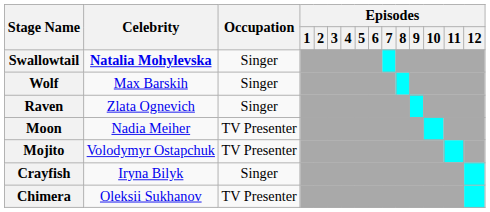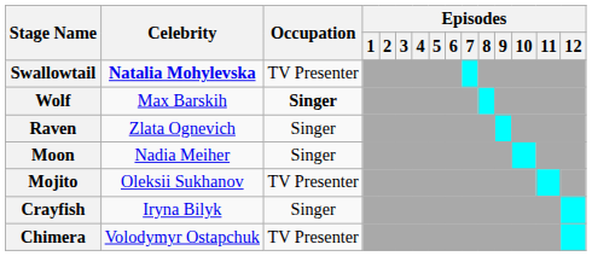 <table class="wikitable" style="text-align:center">
 <tr>
 <th rowspan="2">Stage Name</th>
 <th rowspan="2">Celebrity</th>
 <th rowspan="2">Occupation</th>
 <th colspan="12">Episodes</th>
 </tr>
 <tr>
 <th>1</th>
 <th>2</th>
 <th>3</th>
 <th>4</th>
 <th>5</th>
 <th>6</th>
 <th>7</th>
 <th>8</th>
 <th>9</th>
 <th>10</th>
 <th>11</th>
 <th>12</th>
 </tr>
 <tr>
 <th>Swallowtail</th>
 <td><strong><a href='#'>Natalia Mohylevska</a></strong></td>
-<td>Singer</td>
+<td>TV Presenter</td>
 <td colspan="6" style="background-color: darkgrey"></td>
 <td style="background-color: #00ffff"></td>
 <td colspan="5" style="background-color: darkgrey"></td>
 </tr>
 <tr>
 <th>Wolf</th>
 <td><a href='#'>Max Barskih</a></td>
-<td>Singer</td>
+<td><strong>Singer</strong></td>
 <td colspan="7" style="background-color: darkgrey"></td>
 <td style="background-color: #00ffff"></td>
 <th colspan="4" style="background-color: darkgrey"></th>
 </tr>
 <tr>
 <th>Raven</th>
 <td><a href='#'>Zlata Ognevich</a></td>
 <td>Singer</td>
 <td colspan="8" style="background-color: darkgrey"></td>
 <td style="background-color: #00ffff"></td>
 <th colspan="3" style="background-color: darkgrey"></th>
 </tr>
 <tr>
 <th>Moon</th>
 <td><a href='#'>Nadia Meiher</a></td>
-<td>TV Presenter</td>
+<td>Singer</td>
 <td colspan="9" style="background-color: darkgrey"></td>
 <td style="background-color: #00ffff"></td>
 <th colspan="2" style="background-color: darkgrey"></th>
 </tr>
 <tr>
 <th>Mojito</th>
-<td><a href='#'>Volodymyr Ostapchuk</a></td>
+<td><a href='#'>Oleksii Sukhanov</a></td>
 <td>TV Presenter</td>
 <td colspan="10" style="background-color: darkgrey"></td>
 <td style="background-color: #00ffff"></td>
 <th colspan="1" style="background-color: darkgrey"></th>
 </tr>
 <tr>
 <th>Crayfish</th>
 <td><a href='#'>Iryna Bilyk</a></td>
 <td>Singer</td>
 <td colspan="11" style="background-color: darkgrey"></td>
 <td style="background-color: #00ffff"></td>
 </tr>
 <tr>
 <th>Chimera</th>
-<td><a href='#'>Oleksii Sukhanov</a></td>
+<td><a href='#'>Volodymyr Ostapchuk</a></td>
 <td>TV Presenter</td>
 <td colspan="11" style="background-color: darkgrey"></td>
 <td style="background-color: #00ffff"></td>
 </tr>
 </table>
